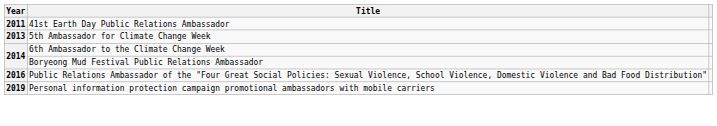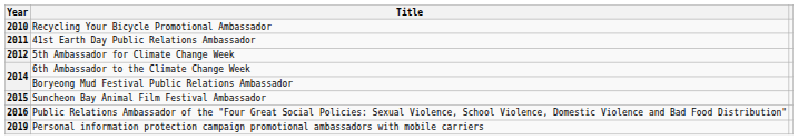 <table class="wikitable plainrowheaders">
 <tr>
 <th scope="col">Year</th>
 <th scope="col">Title</th>
 <th scope="col"></th>
 </tr>
 <tr>
+<th scope="row">2010</th>
+<td>Recycling Your Bicycle Promotional Ambassador</td>
+<td style="text-align:center"></td>
+</tr>
+<tr>
 <th scope="row">2011</th>
 <td>41st Earth Day Public Relations Ambassador</td>
 <td style="text-align:center"></td>
 </tr>
 <tr>
-<th scope="row">2013</th>
+<th scope="row">2012</th>
 <td>5th Ambassador for Climate Change Week</td>
 <td style="text-align:center"></td>
 </tr>
 <tr>
 <th scope="row" rowspan="2">2014</th>
 <td>6th Ambassador to the Climate Change Week</td>
 <td style="text-align:center"></td>
 </tr>
 <tr>
 <td>Boryeong Mud Festival Public Relations Ambassador</td>
 <td style="text-align:center"></td>
 </tr>
 <tr>
+<th scope="row">2015</th>
+<td>Suncheon Bay Animal Film Festival Ambassador</td>
+<td style="text-align:center"></td>
+</tr>
+<tr>
 <th scope="row">2016</th>
 <td>Public Relations Ambassador of the "Four Great Social Policies: Sexual Violence, School Violence, Domestic Violence and Bad Food Distribution"</td>
 <td style="text-align:center"></td>
 </tr>
 <tr>
 <th scope="row">2019</th>
 <td>Personal information protection campaign promotional ambassadors with mobile carriers</td>
 <td style="text-align:center"></td>
 </tr>
 </table>
